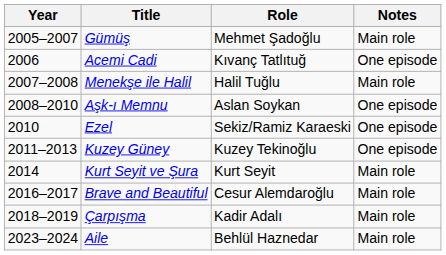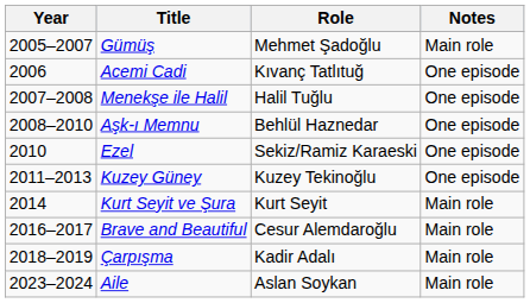 <table class="wikitable sortable">
 <tr style="background:#B0C4DE;">
 <th>Year</th>
 <th>Title</th>
 <th>Role</th>
 <th>Notes</th>
 </tr>
 <tr>
 <td>2005–2007</td>
 <td><em><a href='#'>Gümüş</a></em></td>
 <td>Mehmet Şadoğlu</td>
 <td>Main role</td>
 </tr>
 <tr>
 <td>2006</td>
 <td><em><a href='#'>Acemi Cadi</a></em></td>
 <td>Kıvanç Tatlıtuğ</td>
 <td>One episode</td>
 </tr>
 <tr>
 <td>2007–2008</td>
 <td><em><a href='#'>Menekşe ile Halil</a></em></td>
 <td>Halil Tuğlu</td>
-<td>Main role</td>
+<td>One episode</td>
 </tr>
 <tr>
 <td>2008–2010</td>
 <td><em><a href='#'>Aşk-ı Memnu</a></em></td>
-<td>Aslan Soykan</td>
+<td>Behlül Haznedar</td>
 <td>One episode</td>
 </tr>
 <tr>
 <td>2010</td>
 <td><em><a href='#'>Ezel</a></em></td>
 <td>Sekiz/Ramiz Karaeski</td>
 <td>One episode</td>
 </tr>
 <tr>
 <td>2011–2013</td>
 <td><em><a href='#'>Kuzey Güney</a></em></td>
 <td>Kuzey Tekinoğlu</td>
 <td>One episode</td>
 </tr>
 <tr>
 <td>2014</td>
 <td><em><a href='#'>Kurt Seyit ve Şura</a></em></td>
 <td>Kurt Seyit</td>
 <td>Main role</td>
 </tr>
 <tr>
 <td>2016–2017</td>
 <td><em><a href='#'>Brave and Beautiful</a></em></td>
 <td>Cesur Alemdaroğlu</td>
 <td>Main role</td>
 </tr>
 <tr>
 <td>2018–2019</td>
 <td><em><a href='#'>Çarpışma</a></em></td>
 <td>Kadir Adalı</td>
 <td>Main role</td>
 </tr>
 <tr>
 <td>2023–2024</td>
 <td><em><a href='#'>Aile</a></em></td>
-<td>Behlül Haznedar</td>
+<td>Aslan Soykan</td>
 <td>Main role</td>
 </tr>
 </table>
